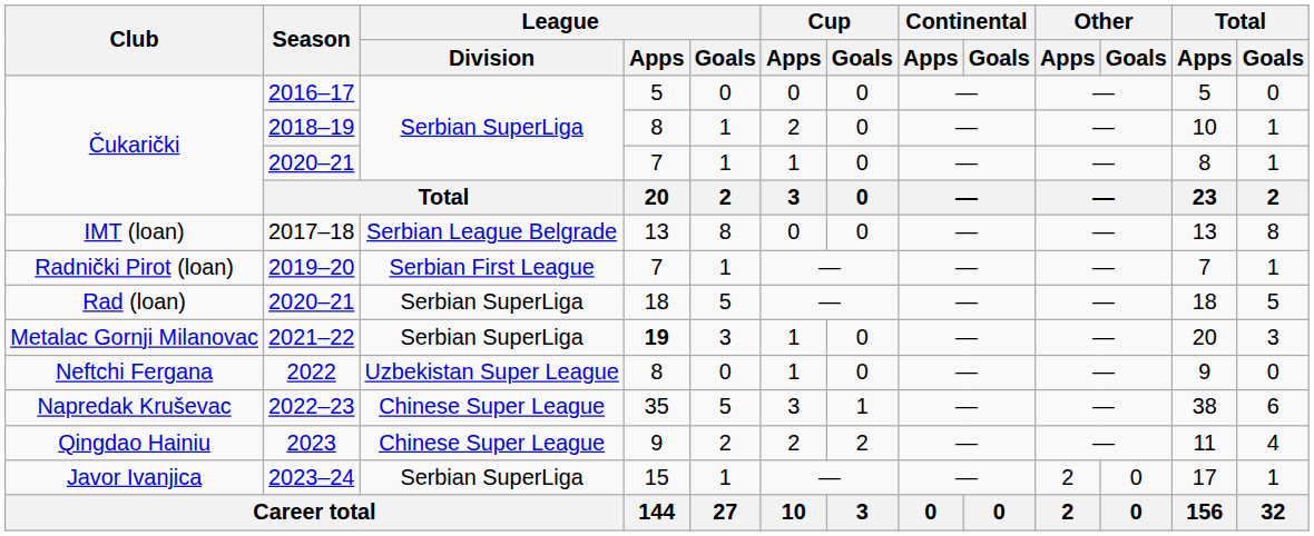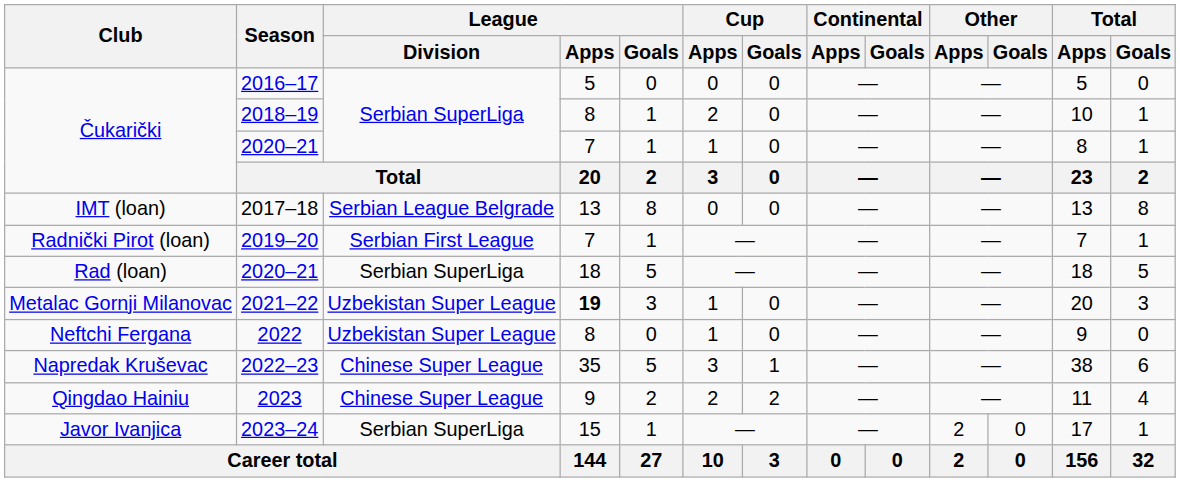 <table class="wikitable" style="text-align:center">
 <tr>
 <th rowspan="2">Club</th>
 <th rowspan="2">Season</th>
 <th colspan="3">League</th>
 <th colspan="2">Cup</th>
 <th colspan="2">Continental</th>
 <th colspan="2">Other</th>
 <th colspan="2">Total</th>
 </tr>
 <tr>
 <th>Division</th>
 <th>Apps</th>
 <th>Goals</th>
 <th>Apps</th>
 <th>Goals</th>
 <th>Apps</th>
 <th>Goals</th>
 <th>Apps</th>
 <th>Goals</th>
 <th>Apps</th>
 <th>Goals</th>
 </tr>
 <tr>
 <td rowspan="4"><a href='#'>Čukarički</a></td>
 <td><a href='#'>2016–17</a></td>
 <td rowspan="3"><a href='#'>Serbian SuperLiga</a></td>
 <td>5</td>
 <td>0</td>
 <td>0</td>
 <td>0</td>
 <td colspan="2">—</td>
 <td colspan="2">—</td>
 <td>5</td>
 <td>0</td>
 </tr>
 <tr>
 <td><a href='#'>2018–19</a></td>
 <td>8</td>
 <td>1</td>
 <td>2</td>
 <td>0</td>
 <td colspan="2">—</td>
 <td colspan="2">—</td>
 <td>10</td>
 <td>1</td>
 </tr>
 <tr>
 <td><a href='#'>2020–21</a></td>
 <td>7</td>
 <td>1</td>
 <td>1</td>
 <td>0</td>
 <td colspan="2">—</td>
 <td colspan="2">—</td>
 <td>8</td>
 <td>1</td>
 </tr>
 <tr>
 <th colspan="2">Total</th>
 <th>20</th>
 <th>2</th>
 <th>3</th>
 <th>0</th>
 <th colspan="2">—</th>
 <th colspan="2">—</th>
 <th>23</th>
 <th>2</th>
 </tr>
 <tr>
 <td><a href='#'>IMT</a> (loan)</td>
 <td>2017–18</td>
 <td><a href='#'>Serbian League Belgrade</a></td>
 <td>13</td>
 <td>8</td>
 <td>0</td>
 <td>0</td>
 <td colspan="2">—</td>
 <td colspan="2">—</td>
 <td>13</td>
 <td>8</td>
 </tr>
 <tr>
 <td><a href='#'>Radnički Pirot</a> (loan)</td>
 <td><a href='#'>2019–20</a></td>
 <td><a href='#'>Serbian First League</a></td>
 <td>7</td>
 <td>1</td>
 <td colspan="2">—</td>
 <td colspan="2">—</td>
 <td colspan="2">—</td>
 <td>7</td>
 <td>1</td>
 </tr>
 <tr>
 <td><a href='#'>Rad</a> (loan)</td>
 <td><a href='#'>2020–21</a></td>
 <td>Serbian SuperLiga</td>
 <td>18</td>
 <td>5</td>
 <td colspan="2">—</td>
 <td colspan="2">—</td>
 <td colspan="2">—</td>
 <td>18</td>
 <td>5</td>
 </tr>
 <tr>
 <td><a href='#'>Metalac Gornji Milanovac</a></td>
 <td><a href='#'>2021–22</a></td>
-<td>Serbian SuperLiga</td>
+<td><a href='#'>Uzbekistan Super League</a></td>
 <td><strong>19</strong></td>
 <td>3</td>
 <td>1</td>
 <td>0</td>
 <td colspan="2">—</td>
 <td colspan="2">—</td>
 <td>20</td>
 <td>3</td>
 </tr>
 <tr>
 <td><a href='#'>Neftchi Fergana</a></td>
 <td><a href='#'>2022</a></td>
 <td><a href='#'>Uzbekistan Super League</a></td>
 <td>8</td>
 <td>0</td>
 <td>1</td>
 <td>0</td>
 <td colspan="2">—</td>
 <td colspan="2">—</td>
 <td>9</td>
 <td>0</td>
 </tr>
 <tr>
 <td><a href='#'>Napredak Kruševac</a></td>
 <td><a href='#'>2022–23</a></td>
 <td><a href='#'>Chinese Super League</a></td>
 <td>35</td>
 <td>5</td>
 <td>3</td>
 <td>1</td>
 <td colspan="2">—</td>
 <td colspan="2">—</td>
 <td>38</td>
 <td>6</td>
 </tr>
 <tr>
 <td><a href='#'>Qingdao Hainiu</a></td>
 <td><a href='#'>2023</a></td>
 <td><a href='#'>Chinese Super League</a></td>
 <td>9</td>
 <td>2</td>
 <td>2</td>
 <td>2</td>
 <td colspan="2">—</td>
 <td colspan="2">—</td>
 <td>11</td>
 <td>4</td>
 </tr>
 <tr>
 <td><a href='#'>Javor Ivanjica</a></td>
 <td><a href='#'>2023–24</a></td>
 <td>Serbian SuperLiga</td>
 <td>15</td>
 <td>1</td>
 <td colspan="2">—</td>
 <td colspan="2">—</td>
 <td>2</td>
 <td>0</td>
 <td>17</td>
 <td>1</td>
 </tr>
 <tr>
 <th colspan="3">Career total</th>
 <th>144</th>
 <th>27</th>
 <th>10</th>
 <th>3</th>
 <th>0</th>
 <th>0</th>
 <th>2</th>
 <th>0</th>
 <th>156</th>
 <th>32</th>
 </tr>
 </table>
